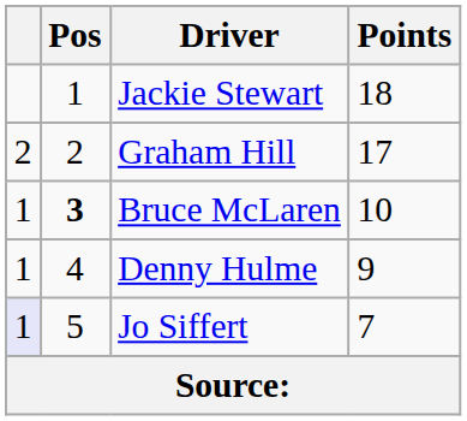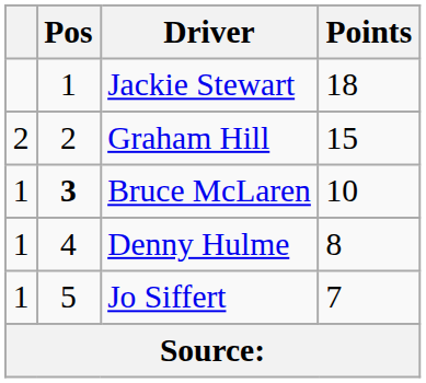 <table class="wikitable" style="font-size: 95%;">
 <tr>
 <th></th>
 <th>Pos</th>
 <th>Driver</th>
 <th>Points</th>
 </tr>
 <tr>
 <td align="left"></td>
 <td align="center">1</td>
 <td> <a href='#'>Jackie Stewart</a></td>
 <td align="left">18</td>
 </tr>
 <tr>
 <td align="left"> 2</td>
 <td align="center">2</td>
 <td> <a href='#'>Graham Hill</a></td>
-<td align="left">17</td>
+<td align="left">15</td>
 </tr>
 <tr>
 <td align="left"> 1</td>
 <td align="center"><strong>3</strong></td>
 <td> <a href='#'>Bruce McLaren</a></td>
 <td align="left">10</td>
 </tr>
 <tr>
 <td align="left"> 1</td>
 <td align="center">4</td>
 <td> <a href='#'>Denny Hulme</a></td>
-<td align="left">9</td>
+<td align="left">8</td>
 </tr>
 <tr>
-<td align="left" style="background: lavender;"> 1</td>
+<td align="left"> 1</td>
 <td align="center">5</td>
 <td> <a href='#'>Jo Siffert</a></td>
 <td align="left">7</td>
 </tr>
 <tr>
 <th colspan=4>Source: </th>
 </tr>
 </table>
